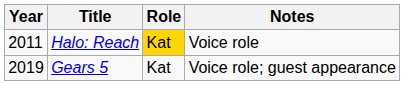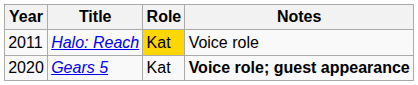 <table class="wikitable sortable">
 <tr>
 <th>Year</th>
 <th>Title</th>
 <th>Role</th>
 <th class="unsortable">Notes</th>
 </tr>
 <tr>
 <td>2011</td>
 <td><em><a href='#'>Halo: Reach</a></em></td>
 <td style="background: gold;">Kat</td>
 <td>Voice role</td>
 </tr>
 <tr>
-<td>2019</td>
+<td>2020</td>
 <td><em><a href='#'>Gears 5</a></em></td>
 <td>Kat</td>
-<td>Voice role; guest appearance</td>
+<td><strong>Voice role; guest appearance</strong></td>
 </tr>
 </table>
